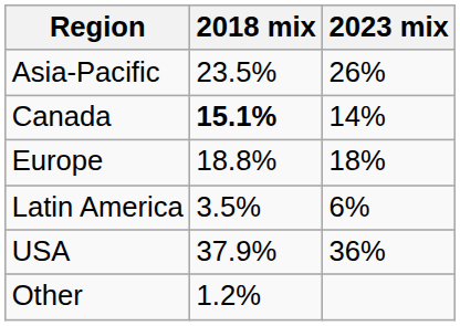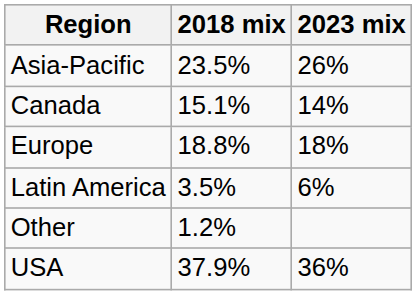 <table class="wikitable sortable">
 <tr>
 <th>Region</th>
 <th>2018 mix</th>
 <th>2023 mix</th>
 </tr>
 <tr>
 <td>Asia-Pacific</td>
 <td>23.5%</td>
 <td>26%</td>
 </tr>
 <tr>
 <td>Canada</td>
-<td><strong>15.1%</strong></td>
+<td>15.1%</td>
 <td>14%</td>
 </tr>
 <tr>
 <td>Europe</td>
 <td>18.8%</td>
 <td>18%</td>
 </tr>
 <tr>
 <td>Latin America</td>
 <td>3.5%</td>
 <td>6%</td>
 </tr>
 <tr>
+<td>Other</td>
+<td>1.2%</td>
+<td></td>
+</tr>
+<tr>
 <td>USA</td>
 <td>37.9%</td>
 <td>36%</td>
 </tr>
-<tr>
-<td>Other</td>
-<td>1.2%</td>
-<td></td>
-</tr>
 </table>
